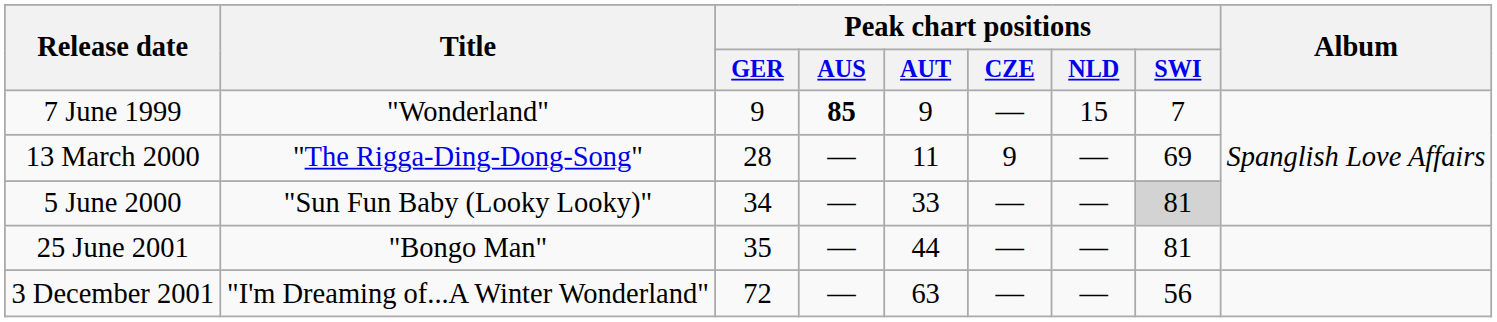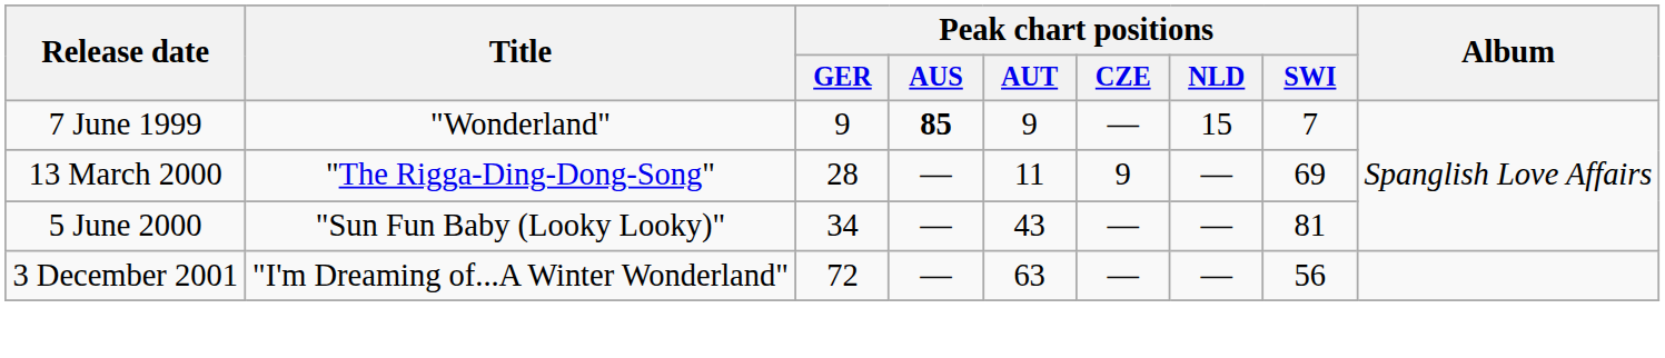 <table class="wikitable">
 <tr style="background:#efefef;">
 <th rowspan="2">Release date</th>
 <th rowspan="2">Title</th>
 <th colspan="6">Peak chart positions</th>
 <th rowspan="2">Album</th>
 </tr>
 <tr>
 <th scope="col" style="width:3em; font-size:85%"><a href='#'>GER</a></th>
 <th scope="col" style="width:3em; font-size:85%"><a href='#'>AUS</a><br></th>
 <th scope="col" style="width:3em; font-size:85%"><a href='#'>AUT</a></th>
 <th scope="col" style="width:3em; font-size:85%"><a href='#'>CZE</a><br></th>
 <th scope="col" style="width:3em; font-size:85%"><a href='#'>NLD</a></th>
 <th scope="col" style="width:3em; font-size:85%"><a href='#'>SWI</a></th>
 </tr>
 <tr style="text-align:center;">
 <td>7 June 1999</td>
 <td>"Wonderland"</td>
 <td>9</td>
 <td><strong>85</strong></td>
 <td>9</td>
 <td>—</td>
 <td>15</td>
 <td>7</td>
 <td rowspan=3><em>Spanglish Love Affairs </em></td>
 </tr>
 <tr style="text-align:center;">
 <td>13 March 2000</td>
 <td>"<a href='#'>The Rigga-Ding-Dong-Song</a>"</td>
 <td>28</td>
 <td>—</td>
 <td>11</td>
 <td>9</td>
 <td>—</td>
 <td>69</td>
 </tr>
 <tr style="text-align:center;">
 <td>5 June 2000</td>
 <td>"Sun Fun Baby (Looky Looky)"</td>
 <td>34</td>
 <td>—</td>
-<td>33</td>
-<td>—</td>
-<td>—</td>
-<td style="background: lightgrey;">81</td>
-</tr>
-<tr style="text-align:center;">
-<td>25 June 2001</td>
-<td>"Bongo Man"</td>
-<td>35</td>
-<td>—</td>
-<td>44</td>
+<td>43</td>
 <td>—</td>
 <td>—</td>
 <td>81</td>
-<td></td>
 </tr>
 <tr style="text-align:center;">
 <td>3 December 2001</td>
 <td>"I'm Dreaming of...A Winter Wonderland"</td>
 <td>72</td>
 <td>—</td>
 <td>63</td>
 <td>—</td>
 <td>—</td>
 <td>56</td>
 <td></td>
 </tr>
 </table>
